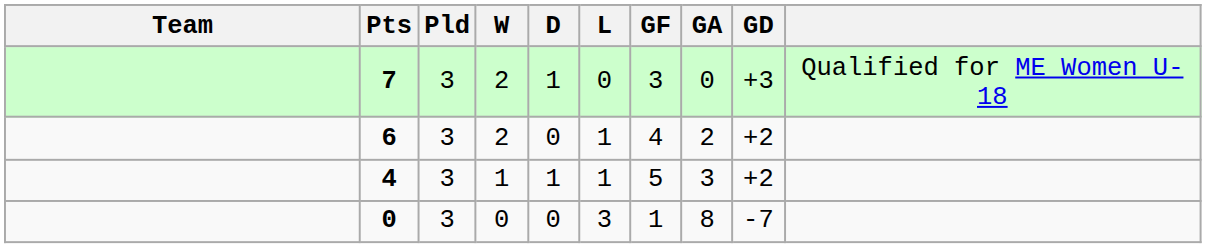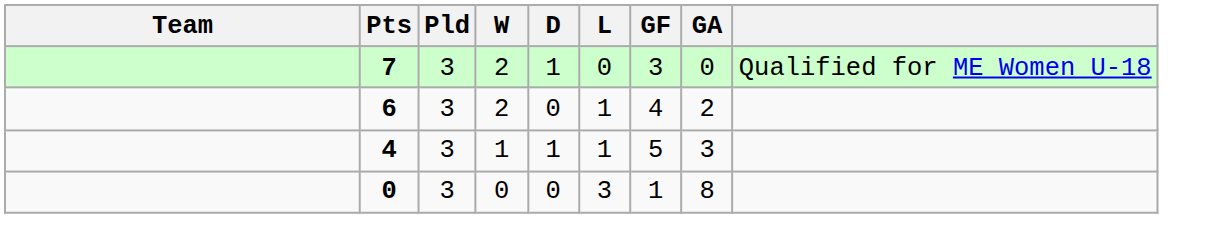 <table class="wikitable" style="text-align:center;">
 <tr>
 <th width=175>Team</th>
 <th width=20 abbr="Points">Pts</th>
 <th width=20 abbr="Played">Pld</th>
 <th width=20 abbr="Won">W</th>
 <th width=20 abbr="Drawn">D</th>
 <th width=20 abbr="Lost">L</th>
 <th width=20 abbr="Goals for">GF</th>
 <th width=20 abbr="Goals against">GA</th>
-<th width=20 abbr="Goal difference">GD</th>
 <th></th>
 </tr>
 <tr bgcolor="#ccffcc">
 <td style="text-align:left;"></td>
 <td><strong>7</strong></td>
 <td>3</td>
 <td>2</td>
 <td>1</td>
 <td>0</td>
 <td>3</td>
 <td>0</td>
-<td>+3</td>
 <td>Qualified for <a href='#'>ME Women U-18</a></td>
 </tr>
 <tr>
 <td style="text-align:left;"></td>
 <td><strong>6</strong></td>
 <td>3</td>
 <td>2</td>
 <td>0</td>
 <td>1</td>
 <td>4</td>
 <td>2</td>
-<td>+2</td>
 <td></td>
 </tr>
 <tr>
 <td style="text-align:left;"></td>
 <td><strong>4</strong></td>
 <td>3</td>
 <td>1</td>
 <td>1</td>
 <td>1</td>
 <td>5</td>
 <td>3</td>
-<td>+2</td>
 <td></td>
 </tr>
 <tr>
 <td style="text-align:left;"></td>
 <td><strong>0</strong></td>
 <td>3</td>
 <td>0</td>
 <td>0</td>
 <td>3</td>
 <td>1</td>
 <td>8</td>
-<td>-7</td>
 <td></td>
 </tr>
 </table>
